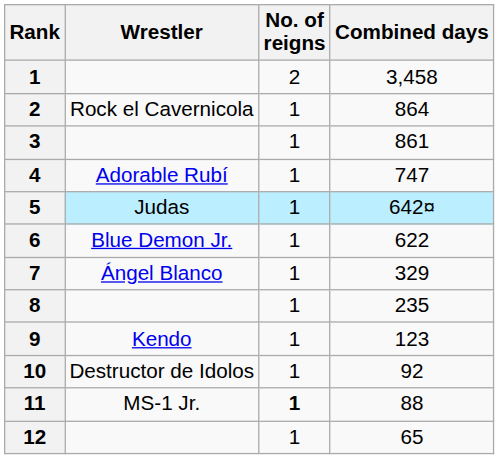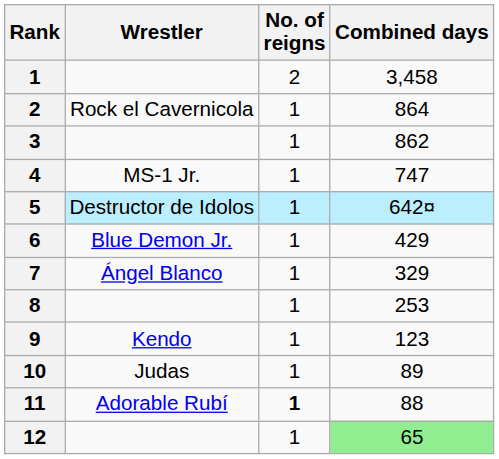 <table class="wikitable sortable" style="text-align: center">
 <tr>
 <th data-sort-type="number" scope="col">Rank</th>
 <th scope="col">Wrestler</th>
 <th data-sort-type="number" scope="col">No. of<br>reigns</th>
 <th data-sort-type="number" scope="col">Combined days</th>
 </tr>
 <tr>
 <th scope="row">1</th>
 <td></td>
 <td>2</td>
 <td>3,458</td>
 </tr>
 <tr>
 <th scope="row">2</th>
 <td>Rock el Cavernicola</td>
 <td>1</td>
 <td>864</td>
 </tr>
 <tr>
 <th scope="row">3</th>
 <td></td>
 <td>1</td>
-<td>861</td>
+<td>862</td>
 </tr>
 <tr>
 <th scope="row">4</th>
-<td><a href='#'>Adorable Rubí</a></td>
+<td>MS-1 Jr.</td>
 <td>1</td>
 <td>747</td>
 </tr>
 <tr style="background-color:#bbeeff">
 <th scope="row">5</th>
-<td>Judas</td>
+<td>Destructor de Idolos</td>
 <td>1</td>
 <td>642¤</td>
 </tr>
 <tr>
 <th scope="row">6</th>
 <td><a href='#'>Blue Demon Jr.</a></td>
 <td>1</td>
-<td>622</td>
+<td>429</td>
 </tr>
 <tr>
 <th scope="row">7</th>
 <td><a href='#'>Ángel Blanco</a></td>
 <td>1</td>
 <td>329</td>
 </tr>
 <tr>
 <th scope="row">8</th>
 <td></td>
 <td>1</td>
-<td>235</td>
+<td>253</td>
 </tr>
 <tr>
 <th scope="row">9</th>
 <td><a href='#'>Kendo</a></td>
 <td>1</td>
 <td>123</td>
 </tr>
 <tr>
 <th scope="row">10</th>
-<td>Destructor de Idolos</td>
+<td>Judas</td>
 <td>1</td>
-<td>92</td>
+<td>89</td>
 </tr>
 <tr>
 <th scope="row">11</th>
-<td>MS-1 Jr.</td>
+<td><a href='#'>Adorable Rubí</a></td>
 <td><strong>1</strong></td>
 <td>88</td>
 </tr>
 <tr>
 <th scope="row">12</th>
 <td></td>
 <td>1</td>
-<td>65</td>
+<td style="background: lightgreen;">65</td>
 </tr>
 </table>
